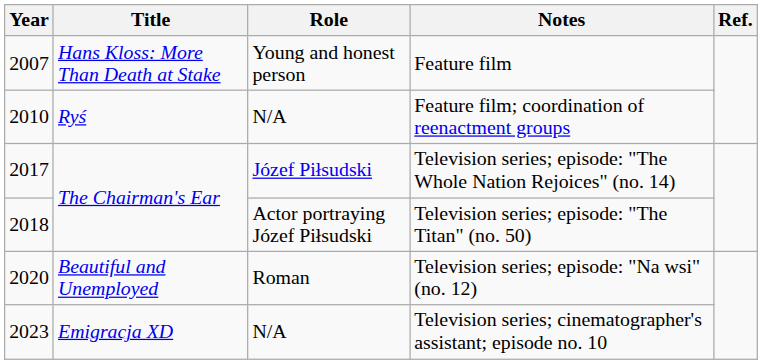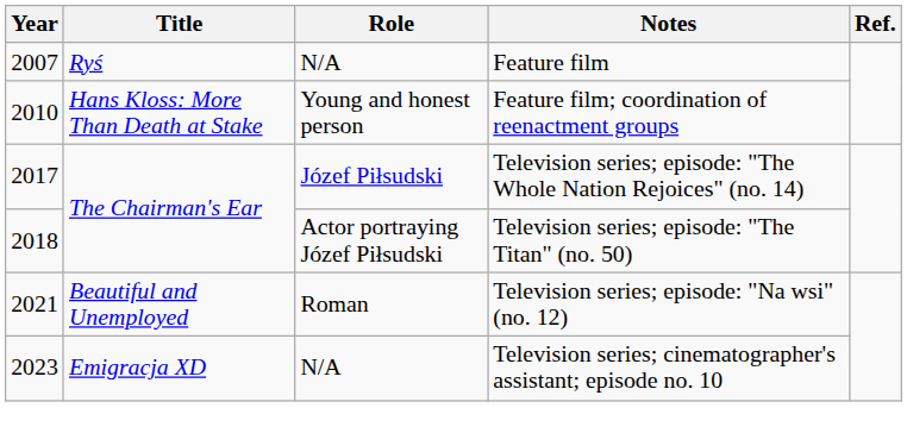 <table class="wikitable plainrowheaders sortable">
 <tr>
 <th scope="col">Year</th>
 <th scope="col">Title</th>
 <th scope="col">Role</th>
 <th scope="col" class="unsortable">Notes</th>
 <th scope="col" class="unsortable">Ref.</th>
 </tr>
 <tr>
 <td>2007</td>
-<td><em><a href='#'>Hans Kloss: More Than Death at Stake</a></em></td>
-<td>Young and honest person</td>
+<td><em><a href='#'>Ryś</a></em></td>
+<td>N/A</td>
 <td>Feature film</td>
 <td rowspan=2></td>
 </tr>
 <tr>
 <td>2010</td>
-<td><em><a href='#'>Ryś</a></em></td>
-<td>N/A</td>
+<td><em><a href='#'>Hans Kloss: More Than Death at Stake</a></em></td>
+<td>Young and honest person</td>
 <td>Feature film; coordination of <a href='#'>reenactment groups</a></td>
 </tr>
 <tr>
 <td>2017</td>
 <td rowspan=2><em><a href='#'>The Chairman's Ear</a></em></td>
 <td><a href='#'>Józef Piłsudski</a></td>
 <td>Television series; episode: "The Whole Nation Rejoices" (no. 14)</td>
 <td rowspan=2></td>
 </tr>
 <tr>
 <td>2018</td>
 <td>Actor portraying Józef Piłsudski</td>
 <td>Television series; episode: "The Titan" (no. 50)</td>
 </tr>
 <tr>
-<td>2020</td>
+<td>2021</td>
 <td><em><a href='#'>Beautiful and Unemployed</a></em></td>
 <td>Roman</td>
 <td>Television series; episode: "Na wsi" (no. 12)</td>
 <td rowspan=2></td>
 </tr>
 <tr>
 <td>2023</td>
 <td><em><a href='#'>Emigracja XD</a></em></td>
 <td>N/A</td>
 <td>Television series; cinematographer's assistant; episode no. 10</td>
 </tr>
 </table>
